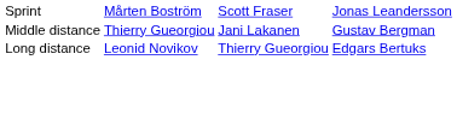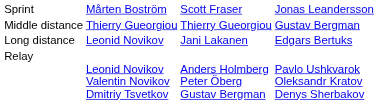 <table>
 <tr style="vertical-align:top">
 <td style="white-space:nowrap">Sprint<br></td>
 <td><a href='#'>Mårten Boström</a><br></td>
 <td><a href='#'>Scott Fraser</a><br></td>
 <td><a href='#'>Jonas Leandersson</a><br></td>
 </tr>
 <tr style="vertical-align:top">
 <td style="white-space:nowrap">Middle distance<br></td>
 <td><a href='#'>Thierry Gueorgiou</a><br></td>
-<td><a href='#'>Jani Lakanen</a><br></td>
+<td><a href='#'>Thierry Gueorgiou</a><br></td>
 <td><a href='#'>Gustav Bergman</a><br></td>
 </tr>
 <tr style="vertical-align:top">
 <td style="white-space:nowrap">Long distance<br></td>
 <td><a href='#'>Leonid Novikov</a><br></td>
-<td><a href='#'>Thierry Gueorgiou</a><br></td>
+<td><a href='#'>Jani Lakanen</a><br></td>
 <td><a href='#'>Edgars Bertuks</a><br></td>
 </tr>
+<tr style="vertical-align:top">
+<td style="white-space:nowrap">Relay<br></td>
+<td><br><a href='#'>Leonid Novikov</a><br><a href='#'>Valentin Novikov</a><br><a href='#'>Dmitriy Tsvetkov</a></td>
+<td><br><a href='#'>Anders Holmberg</a><br><a href='#'>Peter Öberg</a><br><a href='#'>Gustav Bergman</a></td>
+<td><br><a href='#'>Pavlo Ushkvarok</a><br><a href='#'>Oleksandr Kratov</a><br><a href='#'>Denys Sherbakov</a></td>
+</tr>
 </table>
